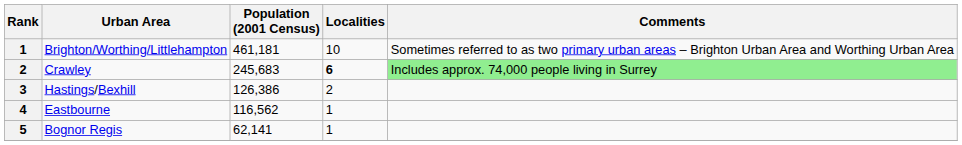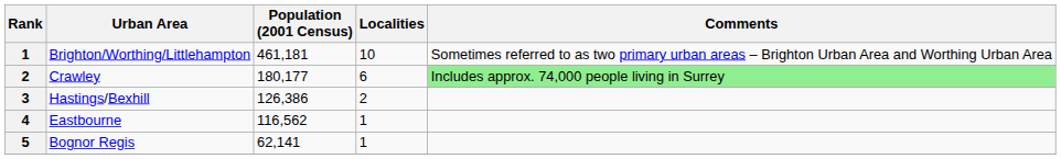 <table class="wikitable sortable">
 <tr>
 <th>Rank</th>
 <th>Urban Area</th>
 <th>Population<br>(2001 Census)</th>
 <th>Localities</th>
 <th>Comments</th>
 </tr>
 <tr>
 <th>1</th>
 <td><a href='#'>Brighton/Worthing/Littlehampton</a></td>
 <td>461,181</td>
 <td>10</td>
 <td>Sometimes referred to as two <a href='#'>primary urban areas</a> – Brighton Urban Area and Worthing Urban Area</td>
 </tr>
 <tr>
 <th>2</th>
 <td><a href='#'>Crawley</a></td>
-<td>245,683</td>
-<td><strong>6</strong></td>
+<td>180,177</td>
+<td>6</td>
 <td style="background: lightgreen;">Includes approx. 74,000 people living in Surrey</td>
 </tr>
 <tr>
 <th>3</th>
 <td><a href='#'>Hastings</a>/<a href='#'>Bexhill</a></td>
 <td>126,386</td>
 <td>2</td>
 <td></td>
 </tr>
 <tr>
 <th>4</th>
 <td><a href='#'>Eastbourne</a></td>
 <td>116,562</td>
 <td>1</td>
 <td></td>
 </tr>
 <tr>
 <th>5</th>
 <td><a href='#'>Bognor Regis</a></td>
 <td>62,141</td>
 <td>1</td>
 <td></td>
 </tr>
 <tr>
 </tr>
 </table>
